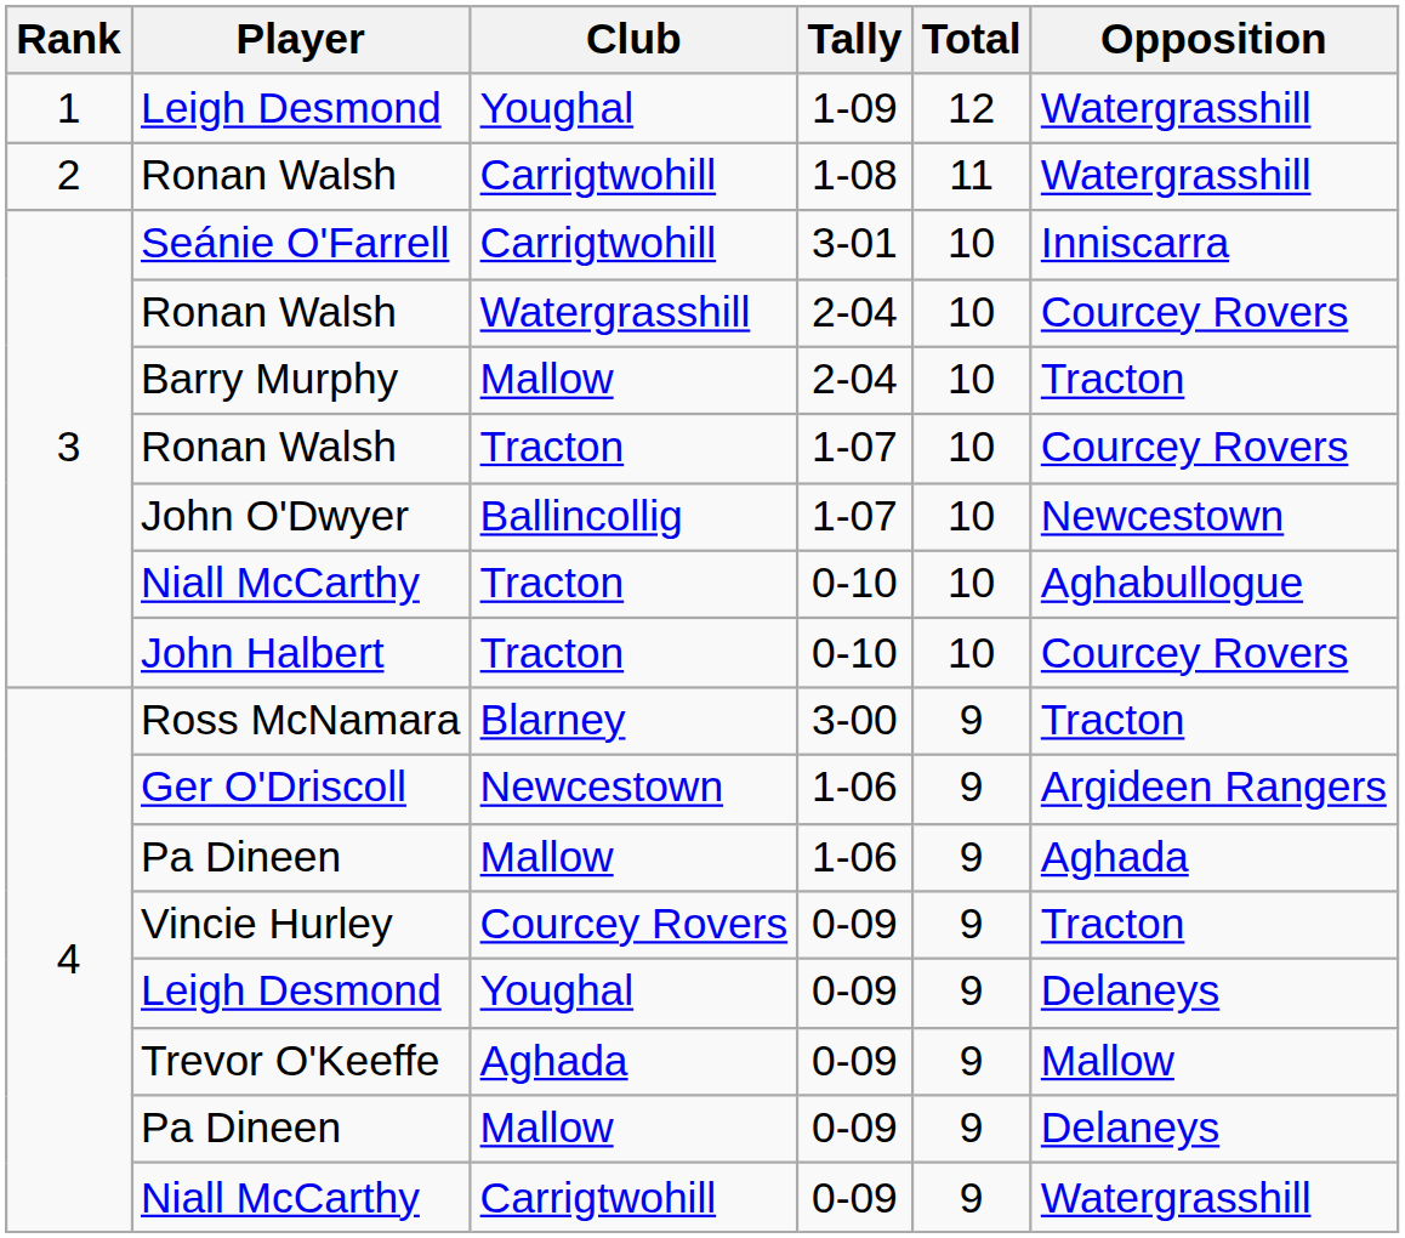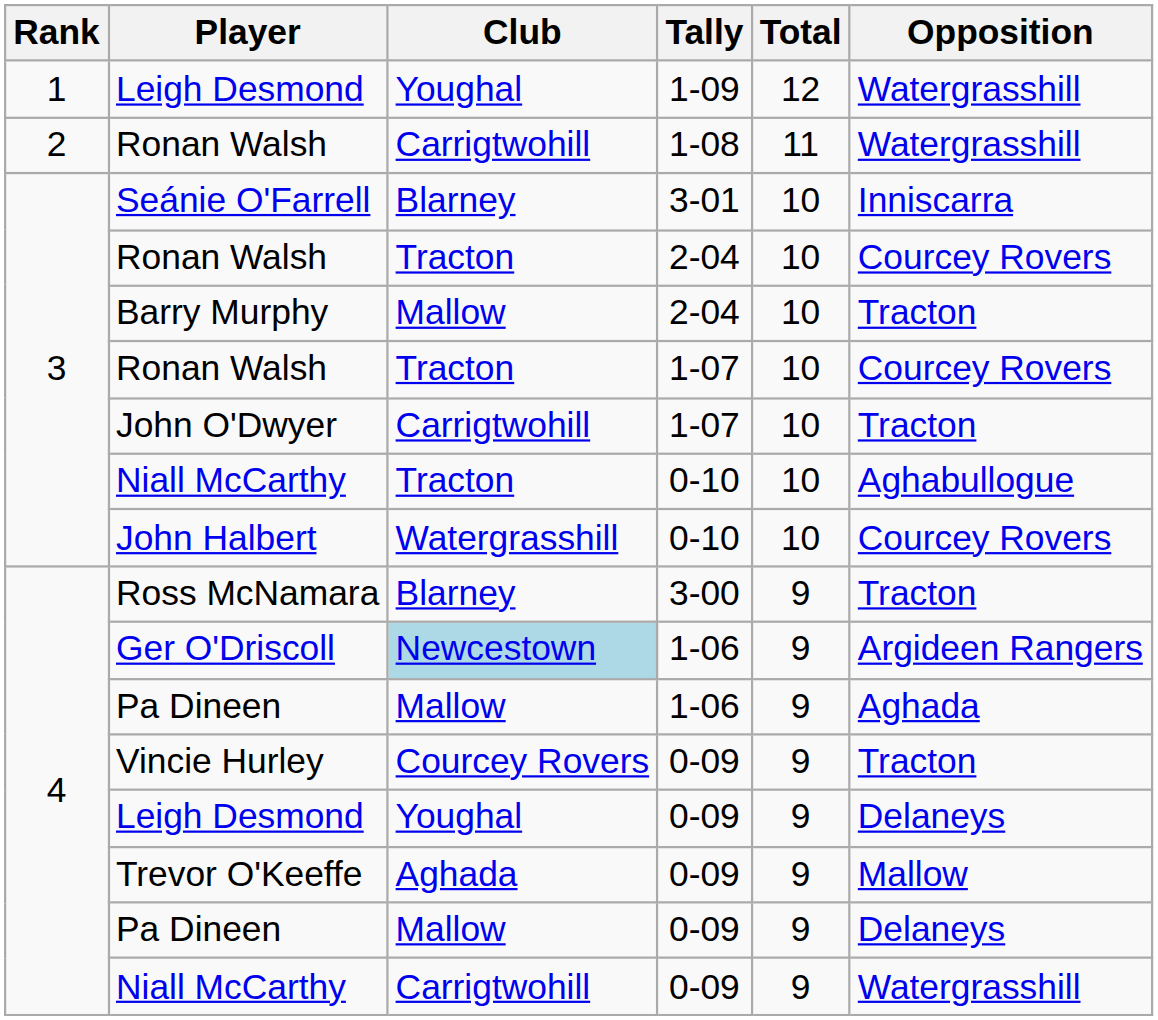 <table class="wikitable">
 <tr>
 <th>Rank</th>
 <th>Player</th>
 <th>Club</th>
 <th>Tally</th>
 <th>Total</th>
 <th>Opposition</th>
 </tr>
 <tr>
 <td rowspan="1" style="text-align:center;">1</td>
 <td><a href='#'>Leigh Desmond</a></td>
 <td><a href='#'>Youghal</a></td>
 <td align=center>1-09</td>
 <td align=center>12</td>
 <td><a href='#'>Watergrasshill</a></td>
 </tr>
 <tr>
 <td rowspan="1" style="text-align:center;">2</td>
 <td>Ronan Walsh</td>
 <td><a href='#'>Carrigtwohill</a></td>
 <td align=center>1-08</td>
 <td align=center>11</td>
 <td><a href='#'>Watergrasshill</a></td>
 </tr>
 <tr>
 <td rowspan="7" style="text-align:center;">3</td>
 <td><a href='#'>Seánie O'Farrell</a></td>
-<td><a href='#'>Carrigtwohill</a></td>
+<td><a href='#'>Blarney</a></td>
 <td align=center>3-01</td>
 <td align=center>10</td>
 <td><a href='#'>Inniscarra</a></td>
 </tr>
 <tr>
 <td>Ronan Walsh</td>
-<td><a href='#'>Watergrasshill</a></td>
+<td><a href='#'>Tracton</a></td>
 <td align=center>2-04</td>
 <td align=center>10</td>
 <td><a href='#'>Courcey Rovers</a></td>
 </tr>
 <tr>
 <td>Barry Murphy</td>
 <td><a href='#'>Mallow</a></td>
 <td align=center>2-04</td>
 <td align=center>10</td>
 <td><a href='#'>Tracton</a></td>
 </tr>
 <tr>
 <td>Ronan Walsh</td>
 <td><a href='#'>Tracton</a></td>
 <td align=center>1-07</td>
 <td align=center>10</td>
 <td><a href='#'>Courcey Rovers</a></td>
 </tr>
 <tr>
 <td>John O'Dwyer</td>
-<td><a href='#'>Ballincollig</a></td>
+<td><a href='#'>Carrigtwohill</a></td>
 <td align=center>1-07</td>
 <td align=center>10</td>
-<td><a href='#'>Newcestown</a></td>
+<td><a href='#'>Tracton</a></td>
 </tr>
 <tr>
 <td><a href='#'>Niall McCarthy</a></td>
 <td><a href='#'>Tracton</a></td>
 <td align=center>0-10</td>
 <td align=center>10</td>
 <td><a href='#'>Aghabullogue</a></td>
 </tr>
 <tr>
 <td><a href='#'>John Halbert</a></td>
-<td><a href='#'>Tracton</a></td>
+<td><a href='#'>Watergrasshill</a></td>
 <td align=center>0-10</td>
 <td align=center>10</td>
 <td><a href='#'>Courcey Rovers</a></td>
 </tr>
 <tr>
 <td rowspan="8" style="text-align:center;">4</td>
 <td>Ross McNamara</td>
 <td><a href='#'>Blarney</a></td>
 <td align=center>3-00</td>
 <td align=center>9</td>
 <td><a href='#'>Tracton</a></td>
 </tr>
 <tr>
 <td><a href='#'>Ger O'Driscoll</a></td>
-<td><a href='#'>Newcestown</a></td>
+<td style="background: lightblue;"><a href='#'>Newcestown</a></td>
 <td align=center>1-06</td>
 <td align=center>9</td>
 <td><a href='#'>Argideen Rangers</a></td>
 </tr>
 <tr>
 <td>Pa Dineen</td>
 <td><a href='#'>Mallow</a></td>
 <td align=center>1-06</td>
 <td align=center>9</td>
 <td><a href='#'>Aghada</a></td>
 </tr>
 <tr>
 <td>Vincie Hurley</td>
 <td><a href='#'>Courcey Rovers</a></td>
 <td align=center>0-09</td>
 <td align=center>9</td>
 <td><a href='#'>Tracton</a></td>
 </tr>
 <tr>
 <td><a href='#'>Leigh Desmond</a></td>
 <td><a href='#'>Youghal</a></td>
 <td align=center>0-09</td>
 <td align=center>9</td>
 <td><a href='#'>Delaneys</a></td>
 </tr>
 <tr>
 <td>Trevor O'Keeffe</td>
 <td><a href='#'>Aghada</a></td>
 <td align=center>0-09</td>
 <td align=center>9</td>
 <td><a href='#'>Mallow</a></td>
 </tr>
 <tr>
 <td>Pa Dineen</td>
 <td><a href='#'>Mallow</a></td>
 <td align=center>0-09</td>
 <td align=center>9</td>
 <td><a href='#'>Delaneys</a></td>
 </tr>
 <tr>
 <td><a href='#'>Niall McCarthy</a></td>
 <td><a href='#'>Carrigtwohill</a></td>
 <td align=center>0-09</td>
 <td align=center>9</td>
 <td><a href='#'>Watergrasshill</a></td>
 </tr>
 </table>
